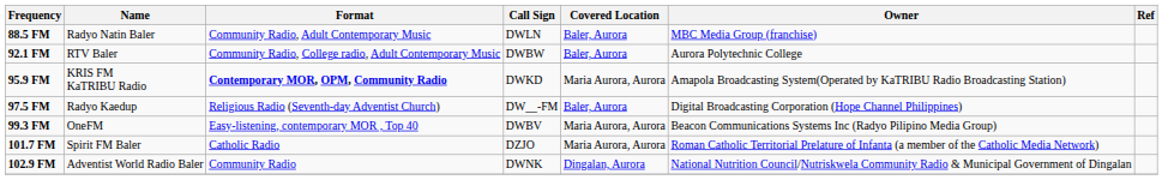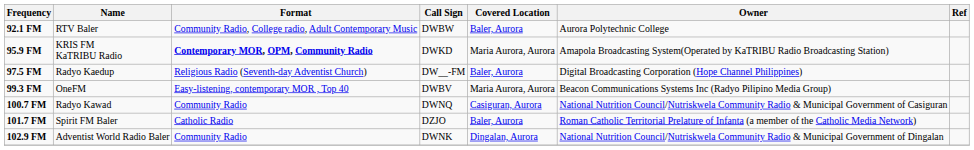 <table class="wikitable" style="font-size:90%;">
 <tr>
 <th>Frequency</th>
 <th>Name</th>
 <th>Format</th>
 <th>Call Sign</th>
 <th>Covered Location</th>
 <th>Owner</th>
 <th>Ref</th>
-</tr>
-<tr>
-<td><strong>88.5 FM</strong></td>
-<td DWLN>Radyo Natin Baler</td>
-<td><a href='#'>Community Radio</a>, <a href='#'>Adult Contemporary Music</a></td>
-<td>DWLN</td>
-<td><a href='#'>Baler, Aurora</a></td>
-<td><a href='#'>MBC Media Group (franchise)</a></td>
-<td></td>
 </tr>
 <tr>
 <td><strong>92.1 FM</strong></td>
 <td>RTV Baler</td>
 <td><a href='#'>Community Radio</a>, <a href='#'>College radio</a>, <a href='#'>Adult Contemporary Music</a></td>
 <td>DWBW</td>
 <td><a href='#'>Baler, Aurora</a></td>
 <td>Aurora Polytechnic College</td>
 <td></td>
 </tr>
 <tr>
 <td><strong>95.9 FM</strong></td>
 <td>KRIS FM<br>KaTRIBU Radio</td>
 <td><strong><a href='#'>Contemporary MOR</a>, <a href='#'>OPM</a>, <a href='#'>Community Radio</a></strong></td>
 <td>DWKD</td>
 <td>Maria Aurora, Aurora</td>
 <td>Amapola Broadcasting System(Operated by KaTRIBU Radio Broadcasting Station)</td>
 <td></td>
 </tr>
 <tr>
 <td><strong>97.5 FM</strong></td>
 <td>Radyo Kaedup</td>
 <td><a href='#'>Religious Radio</a> (<a href='#'>Seventh-day Adventist Church</a>)</td>
 <td>DW__-FM</td>
 <td><a href='#'>Baler, Aurora</a></td>
 <td>Digital Broadcasting Corporation (<a href='#'>Hope Channel Philippines</a>)</td>
 <td></td>
 </tr>
 <tr>
 <td><strong>99.3 FM</strong></td>
 <td>OneFM</td>
 <td><a href='#'>Easy-listening, contemporary MOR , Top 40</a></td>
 <td>DWBV</td>
 <td>Maria Aurora, Aurora</td>
 <td [Radyo Pilipino Media Group>Beacon Communications Systems Inc (Radyo Pilipino Media Group)</td>
 <td></td>
 </tr>
 <tr>
+<td><strong>100.7 FM</strong></td>
+<td>Radyo Kawad</td>
+<td><a href='#'>Community Radio</a></td>
+<td>DWNQ</td>
+<td><a href='#'>Casiguran, Aurora</a></td>
+<td><a href='#'>National Nutrition Council</a>/<a href='#'>Nutriskwela Community Radio</a> & Municipal Government of Casiguran</td>
+<td></td>
+</tr>
+<tr>
 <td><strong>101.7 FM</strong></td>
 <td>Spirit FM Baler</td>
 <td><a href='#'>Catholic Radio</a></td>
 <td>DZJO</td>
-<td>Maria Aurora, Aurora</td>
+<td><a href='#'>Baler, Aurora</a></td>
 <td><a href='#'>Roman Catholic Territorial Prelature of Infanta</a> (a member of the <a href='#'>Catholic Media Network</a>)</td>
 <td></td>
 </tr>
 <tr>
 <td><strong>102.9 FM</strong></td>
 <td>Adventist World Radio Baler</td>
 <td><a href='#'>Community Radio</a></td>
 <td>DWNK</td>
 <td><a href='#'>Dingalan, Aurora</a></td>
 <td><a href='#'>National Nutrition Council</a>/<a href='#'>Nutriskwela Community Radio</a> & Municipal Government of Dingalan</td>
 <td></td>
 </tr>
 <tr>
 </tr>
 </table>
